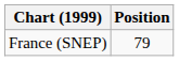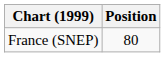 <table class="wikitable">
 <tr>
 <th>Chart (1999)</th>
 <th>Position</th>
 </tr>
 <tr>
 <td>France (SNEP)</td>
-<td align="center">79</td>
+<td align="center">80</td>
 </tr>
 </table>
